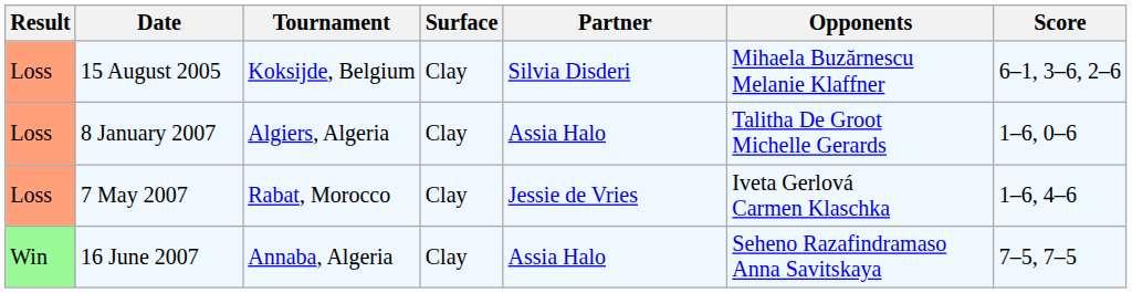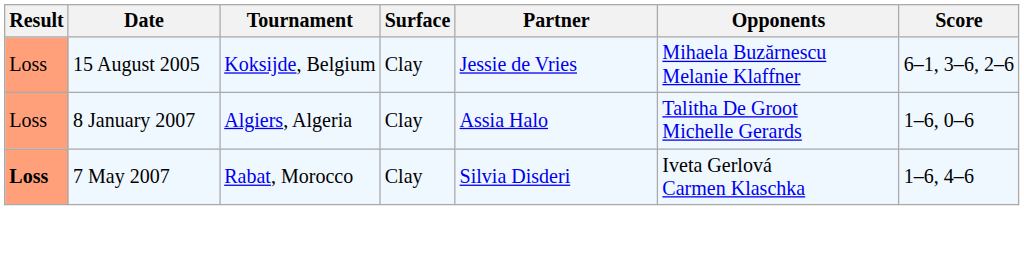 <table class="sortable wikitable" style=font-size:97%>
 <tr>
 <th>Result</th>
 <th width=110>Date</th>
 <th>Tournament</th>
 <th>Surface</th>
 <th width=150>Partner</th>
 <th width=180>Opponents</th>
 <th>Score</th>
 </tr>
 <tr style="background:#f0f8ff;">
 <td style="background:#ffa07a;">Loss</td>
 <td>15 August 2005</td>
 <td><a href='#'>Koksijde</a>, Belgium</td>
 <td>Clay</td>
-<td> <a href='#'>Silvia Disderi</a></td>
+<td> <a href='#'>Jessie de Vries</a></td>
 <td> <a href='#'>Mihaela Buzărnescu</a> <br>  <a href='#'>Melanie Klaffner</a></td>
 <td>6–1, 3–6, 2–6</td>
 </tr>
 <tr style="background:#f0f8ff;">
 <td style="background:#ffa07a;">Loss</td>
 <td>8 January 2007</td>
 <td><a href='#'>Algiers</a>, Algeria</td>
 <td>Clay</td>
 <td> <a href='#'>Assia Halo</a></td>
 <td> <a href='#'>Talitha De Groot</a> <br>  <a href='#'>Michelle Gerards</a></td>
 <td>1–6, 0–6</td>
 </tr>
 <tr style="background:#f0f8ff;">
-<td style="background:#ffa07a;">Loss</td>
+<td style="background:#ffa07a;"><strong>Loss</strong></td>
 <td>7 May 2007</td>
 <td><a href='#'>Rabat</a>, Morocco</td>
 <td>Clay</td>
-<td> <a href='#'>Jessie de Vries</a></td>
+<td> <a href='#'>Silvia Disderi</a></td>
 <td> Iveta Gerlová <br>  <a href='#'>Carmen Klaschka</a></td>
 <td>1–6, 4–6</td>
 </tr>
-<tr style="background:#f0f8ff;">
-<td style="background:#98fb98;">Win</td>
-<td>16 June 2007</td>
-<td><a href='#'>Annaba</a>, Algeria</td>
-<td>Clay</td>
-<td> <a href='#'>Assia Halo</a></td>
-<td> <a href='#'>Seheno Razafindramaso</a> <br>  <a href='#'>Anna Savitskaya</a></td>
-<td>7–5, 7–5</td>
-</tr>
 </table>
